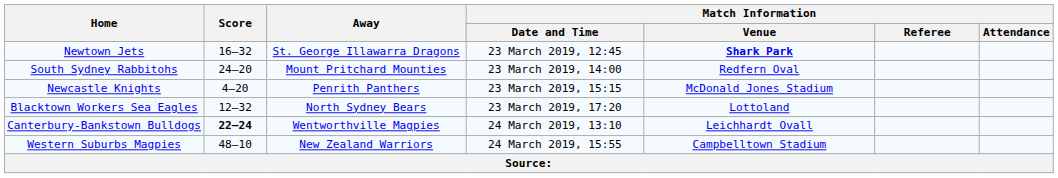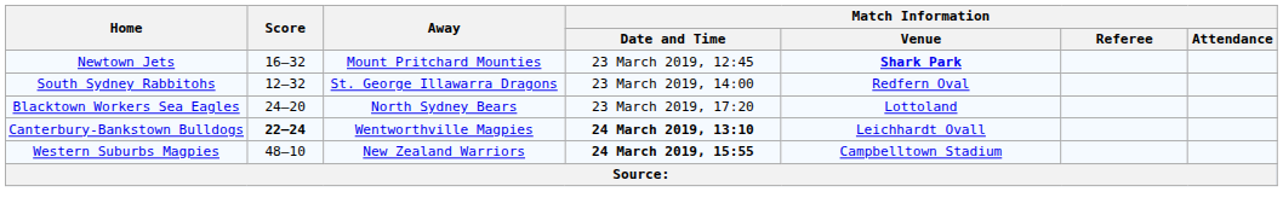 <table class="wikitable" style="border-collapse:collapse; font-size:90%; text-align:center;">
 <tr>
 <th rowspan="2" width="19%">Home</th>
 <th rowspan="2" width="6%">Score</th>
 <th rowspan="2" width="19%">Away</th>
 <th colspan="4">Match Information</th>
 </tr>
 <tr bgcolor="#CCCCCC">
 <th width="17%">Date and Time</th>
 <th width="22%">Venue</th>
 <th width="10%">Referee</th>
 <th width="7%">Attendance</th>
 </tr>
 <tr bgcolor="#F5FAFF">
 <td> <a href='#'>Newtown Jets</a></td>
 <td>16–32</td>
-<td> <a href='#'>St. George Illawarra Dragons</a></td>
+<td> <a href='#'>Mount Pritchard Mounties</a></td>
 <td>23 March 2019, 12:45</td>
 <td><strong><a href='#'>Shark Park</a></strong></td>
 <td></td>
 <td></td>
 </tr>
 <tr bgcolor="#F5FAFF">
 <td> <a href='#'>South Sydney Rabbitohs</a></td>
-<td>24–20</td>
-<td> <a href='#'>Mount Pritchard Mounties</a></td>
+<td>12–32</td>
+<td> <a href='#'>St. George Illawarra Dragons</a></td>
 <td>23 March 2019, 14:00</td>
 <td><a href='#'>Redfern Oval</a></td>
 <td></td>
 <td></td>
 </tr>
 <tr bgcolor="#F5FAFF">
-<td> <a href='#'>Newcastle Knights</a></td>
-<td>4–20</td>
-<td> <a href='#'>Penrith Panthers</a></td>
-<td>23 March 2019, 15:15</td>
-<td><a href='#'>McDonald Jones Stadium</a></td>
-<td></td>
-<td></td>
-</tr>
-<tr bgcolor="#F5FAFF">
 <td> <a href='#'>Blacktown Workers Sea Eagles</a></td>
-<td>12–32</td>
+<td>24–20</td>
 <td> <a href='#'>North Sydney Bears</a></td>
 <td>23 March 2019, 17:20</td>
 <td><a href='#'>Lottoland</a></td>
 <td></td>
 <td></td>
 </tr>
 <tr bgcolor="#F5FAFF">
 <td> <a href='#'>Canterbury-Bankstown Bulldogs</a></td>
 <td><strong>22–24</strong></td>
 <td> <a href='#'>Wentworthville Magpies</a></td>
-<td>24 March 2019, 13:10</td>
+<td><strong>24 March 2019, 13:10</strong></td>
 <td><a href='#'>Leichhardt Ovall</a></td>
 <td></td>
 <td></td>
 </tr>
 <tr bgcolor="#F5FAFF">
 <td> <a href='#'>Western Suburbs Magpies</a></td>
 <td>48–10</td>
 <td> <a href='#'>New Zealand Warriors</a></td>
-<td>24 March 2019, 15:55</td>
+<td><strong>24 March 2019, 15:55</strong></td>
 <td><a href='#'>Campbelltown Stadium</a></td>
 <td></td>
 <td></td>
 </tr>
 <tr bgcolor="#C1D8FF">
 <th colspan="7">Source:</th>
 </tr>
 </table>
